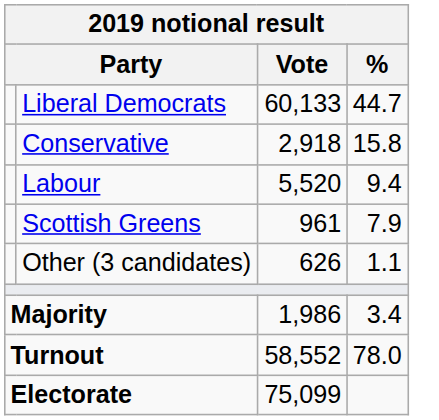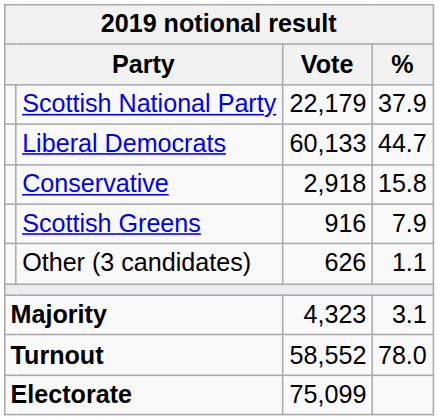 <table class="wikitable">
 <tr>
 <th colspan="4">2019 notional result  </th>
 </tr>
 <tr>
 <th bgcolor="#DDDDFF" width="130px" colspan="2">Party</th>
 <th bgcolor="#DDDDFF" width="50px">Vote</th>
 <th bgcolor="#DDDDFF" width="30px">%</th>
+</tr>
+<tr>
+<td></td>
+<td><a href='#'>Scottish National Party</a></td>
+<td align=right>22,179</td>
+<td align=right>37.9</td>
 </tr>
 <tr>
 <td></td>
 <td><a href='#'>Liberal Democrats</a></td>
 <td align="right">60,133</td>
 <td align="right">44.7</td>
 </tr>
 <tr>
 <td></td>
 <td><a href='#'>Conservative</a></td>
 <td align=right>2,918</td>
 <td align=right>15.8</td>
 </tr>
 <tr>
 <td></td>
-<td><a href='#'>Labour</a></td>
-<td align=right>5,520</td>
-<td align=right>9.4</td>
-</tr>
-<tr>
-<td></td>
 <td><a href='#'>Scottish Greens</a></td>
-<td align=right>961</td>
+<td align=right>916</td>
 <td align=right>7.9</td>
 </tr>
 <tr>
 <td></td>
 <td>Other (3 candidates)</td>
 <td align="right">626</td>
 <td align="right">1.1</td>
 </tr>
 <tr>
 <td colspan="4" bgcolor="#EAECF0"></td>
 </tr>
 <tr>
 <td colspan="2"><strong>Majority</strong></td>
-<td align="right">1,986</td>
-<td align="right">3.4</td>
+<td align="right">4,323</td>
+<td align="right">3.1</td>
 </tr>
 <tr>
 <td colspan="2"><strong>Turnout</strong></td>
 <td align="right">58,552</td>
 <td align="right">78.0</td>
 </tr>
 <tr>
 <td colspan="2"><strong>Electorate</strong></td>
 <td align=right>75,099</td>
 </tr>
 </table>
